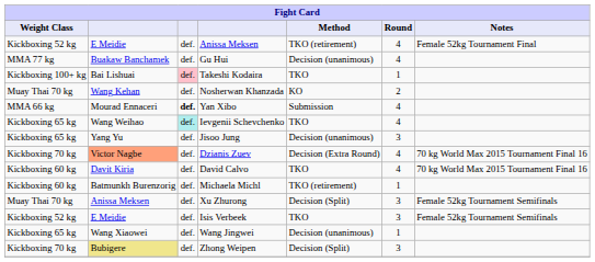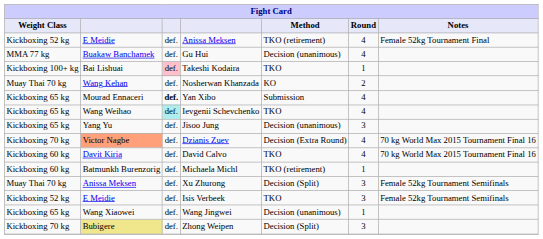 <table class="wikitable" style="font-size: 80%;">
 <tr>
 <th colspan="8" style="background-color: #ccf; color: #000080; text-align: center;"><strong>Fight Card</strong></th>
 </tr>
 <tr>
 <th colspan="1" style="background-color: #E6E8FA; color: #000000; text-align: center;">Weight Class</th>
 <th colspan="1" style="background-color: #E6E8FA; color: #000000; text-align: center;"></th>
 <th colspan="1" style="background-color: #E6E8FA; color: #000000; text-align: center;"></th>
 <th colspan="1" style="background-color: #E6E8FA; color: #000000; text-align: center;"></th>
 <th colspan="1" style="background-color: #E6E8FA; color: #000000; text-align: center;">Method</th>
 <th colspan="1" style="background-color: #E6E8FA; color: #000000; text-align: center;">Round</th>
 <th colspan="1" style="background-color: #E6E8FA; color: #000000; text-align: center;">Notes</th>
 </tr>
 <tr>
 <td>Kickboxing 52 kg</td>
 <td> <a href='#'>E Meidie</a></td>
 <td align=center>def.</td>
 <td> <a href='#'>Anissa Meksen</a></td>
 <td>TKO (retirement)</td>
 <td align=center>4</td>
 <td>Female 52kg Tournament Final</td>
 </tr>
 <tr>
 <td>MMA 77 kg</td>
 <td> <a href='#'>Buakaw Banchamek</a></td>
 <td align=center>def.</td>
 <td> Gu Hui</td>
 <td>Decision (unanimous)</td>
 <td align=center>4</td>
 <td></td>
 </tr>
 <tr>
 <td>Kickboxing 100+ kg</td>
 <td> Bai Lishuai</td>
 <td align=center style="background: pink;">def.</td>
 <td> Takeshi Kodaira</td>
 <td>TKO</td>
 <td align=center>1</td>
 <td></td>
 </tr>
 <tr>
 <td>Muay Thai 70 kg</td>
 <td> <a href='#'>Wang Kehan</a></td>
 <td align=center>def.</td>
 <td> Nosherwan Khanzada</td>
 <td>KO</td>
 <td align=center>2</td>
 <td></td>
 </tr>
 <tr>
-<td>MMA 66 kg</td>
+<td>Kickboxing 65 kg</td>
 <td> Mourad Ennaceri</td>
 <td align=center><strong>def.</strong></td>
 <td> Yan Xibo</td>
 <td>Submission</td>
 <td align=center>4</td>
 <td></td>
 </tr>
 <tr>
 <td>Kickboxing 65 kg</td>
 <td> Wang Weihao</td>
 <td align=center style="background: paleturquoise;">def.</td>
 <td> Ievgenii Schevchenko</td>
 <td>TKO</td>
 <td align=center>4</td>
 <td></td>
 </tr>
 <tr>
 <td>Kickboxing 65 kg</td>
 <td> Yang Yu</td>
 <td align=center>def.</td>
 <td> Jisoo Jung</td>
 <td>Decision (unanimous)</td>
 <td align=center>3</td>
 <td></td>
 </tr>
 <tr>
 <td>Kickboxing 70 kg</td>
 <td style="background: lightsalmon;"> Victor Nagbe</td>
 <td align=center>def.</td>
 <td> <a href='#'>Dzianis Zuev</a></td>
 <td>Decision (Extra Round)</td>
 <td align=center>4</td>
 <td>70 kg World Max 2015 Tournament Final 16</td>
 </tr>
 <tr>
 <td>Kickboxing 60 kg</td>
 <td> <a href='#'>Davit Kiria</a></td>
 <td align=center>def.</td>
 <td> David Calvo</td>
 <td>TKO</td>
 <td align=center>4</td>
 <td>70 kg World Max 2015 Tournament Final 16</td>
 </tr>
 <tr>
 <td>Kickboxing 60 kg</td>
 <td> Batmunkh Burenzorig</td>
 <td align=center>def.</td>
 <td> Michaela Michl</td>
 <td>TKO (retirement)</td>
 <td align=center>1</td>
 <td></td>
 </tr>
 <tr>
 <td>Muay Thai 70 kg</td>
 <td> <a href='#'>Anissa Meksen</a></td>
 <td align=center>def.</td>
 <td> Xu Zhurong</td>
 <td>Decision (Split)</td>
 <td align=center>3</td>
 <td>Female 52kg Tournament Semifinals</td>
 </tr>
 <tr>
 <td>Kickboxing 52 kg</td>
 <td> <a href='#'>E Meidie</a></td>
 <td align=center>def.</td>
 <td> Isis Verbeek</td>
 <td>TKO</td>
 <td align=center>3</td>
 <td>Female 52kg Tournament Semifinals</td>
 </tr>
 <tr>
 <td>Kickboxing 65 kg</td>
 <td> Wang Xiaowei</td>
 <td align=center>def.</td>
 <td> Wang Jingwei</td>
 <td>Decision (unanimous)</td>
 <td align=center>1</td>
 <td></td>
 </tr>
 <tr>
 <td>Kickboxing 70 kg</td>
 <td style="background: khaki;"> Bubigere</td>
 <td align=center>def.</td>
 <td> Zhong Weipen</td>
 <td>Decision (Split)</td>
 <td align=center>3</td>
 <td></td>
 </tr>
 <tr>
 </tr>
 </table>
